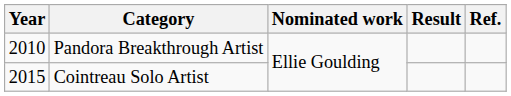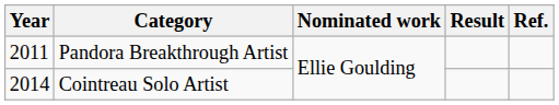 <table class="wikitable">
 <tr>
 <th>Year</th>
 <th>Category</th>
 <th>Nominated work</th>
 <th>Result</th>
 <th>Ref.</th>
 </tr>
 <tr>
-<td>2010</td>
+<td>2011</td>
 <td>Pandora Breakthrough Artist</td>
 <td rowspan="2">Ellie Goulding</td>
 <td></td>
 <td></td>
 </tr>
 <tr>
-<td>2015</td>
+<td>2014</td>
 <td>Cointreau Solo Artist</td>
 <td></td>
 <td></td>
 </tr>
 </table>
